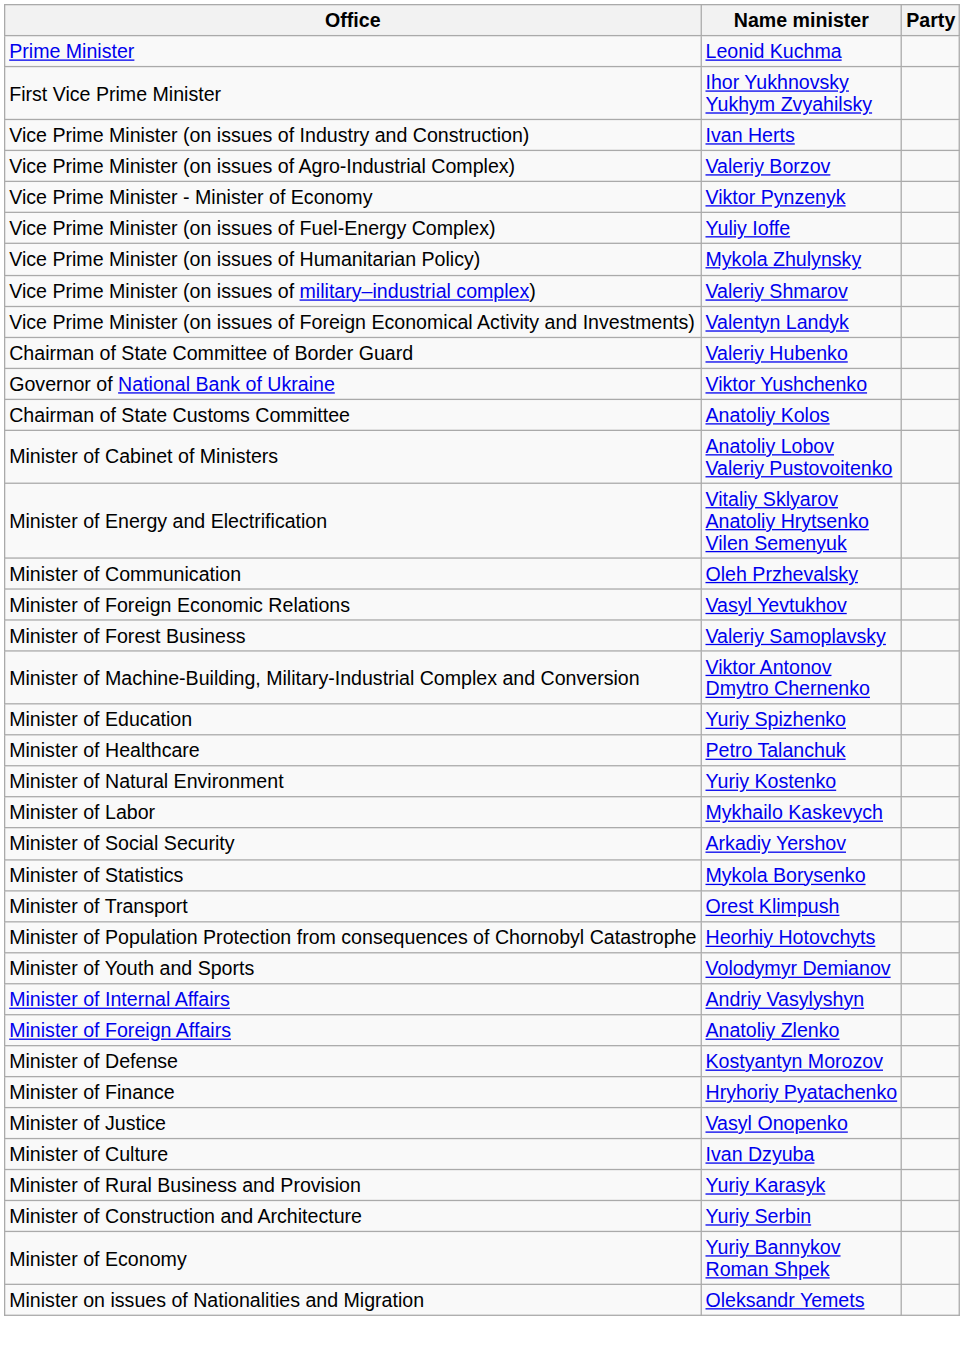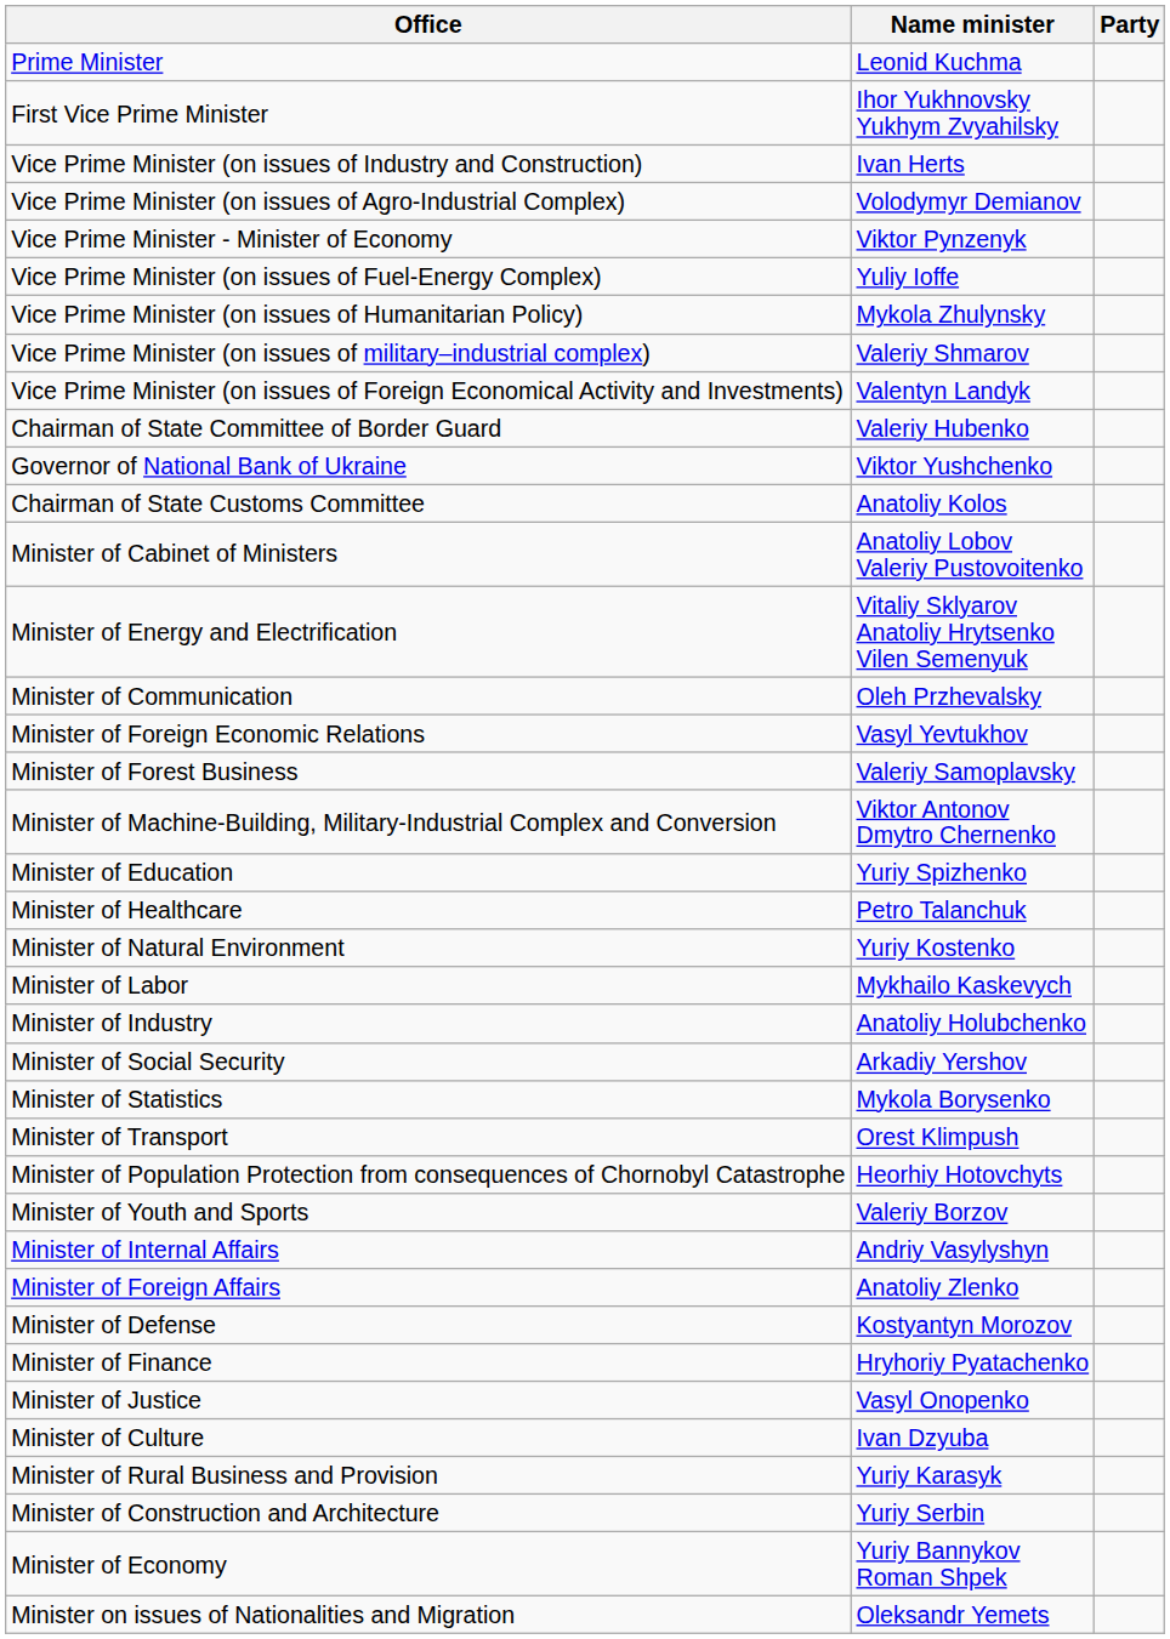 <table class="wikitable" style="font-size: 95%;">
 <tr>
 <th>Office</th>
 <th>Name minister</th>
 <th>Party</th>
 </tr>
 <tr>
 <td><a href='#'>Prime Minister</a></td>
 <td><a href='#'>Leonid Kuchma</a></td>
 <td></td>
 </tr>
 <tr>
 <td>First Vice Prime Minister</td>
 <td><a href='#'>Ihor Yukhnovsky</a><br><a href='#'>Yukhym Zvyahilsky</a></td>
 <td></td>
 </tr>
 <tr>
 <td>Vice Prime Minister (on issues of Industry and Construction)</td>
 <td><a href='#'>Ivan Herts</a></td>
 <td></td>
 </tr>
 <tr>
 <td>Vice Prime Minister (on issues of Agro-Industrial Complex)</td>
-<td><a href='#'>Valeriy Borzov</a></td>
+<td><a href='#'>Volodymyr Demianov</a></td>
 <td></td>
 </tr>
 <tr>
 <td>Vice Prime Minister - Minister of Economy</td>
 <td><a href='#'>Viktor Pynzenyk</a></td>
 <td></td>
 </tr>
 <tr>
 <td>Vice Prime Minister (on issues of Fuel-Energy Complex)</td>
 <td><a href='#'>Yuliy Ioffe</a></td>
 <td></td>
 </tr>
 <tr>
 <td>Vice Prime Minister (on issues of Humanitarian Policy)</td>
 <td><a href='#'>Mykola Zhulynsky</a></td>
 <td></td>
 </tr>
 <tr>
 <td>Vice Prime Minister (on issues of <a href='#'>military–industrial complex</a>)</td>
 <td><a href='#'>Valeriy Shmarov</a></td>
 <td></td>
 </tr>
 <tr>
 <td>Vice Prime Minister (on issues of Foreign Economical Activity and Investments)</td>
 <td><a href='#'>Valentyn Landyk</a></td>
 <td></td>
 </tr>
 <tr>
 <td>Chairman of State Committee of Border Guard</td>
 <td><a href='#'>Valeriy Hubenko</a></td>
 <td></td>
 </tr>
 <tr>
 <td>Governor of <a href='#'>National Bank of Ukraine</a></td>
 <td><a href='#'>Viktor Yushchenko</a></td>
 <td></td>
 </tr>
 <tr>
 <td>Chairman of State Customs Committee</td>
 <td><a href='#'>Anatoliy Kolos</a></td>
 <td></td>
 </tr>
 <tr>
 <td>Minister of Cabinet of Ministers</td>
 <td><a href='#'>Anatoliy Lobov</a><br><a href='#'>Valeriy Pustovoitenko</a></td>
 <td></td>
 </tr>
 <tr>
 <td>Minister of Energy and Electrification</td>
 <td><a href='#'>Vitaliy Sklyarov</a><br><a href='#'>Anatoliy Hrytsenko</a><br><a href='#'>Vilen Semenyuk</a></td>
 <td></td>
 </tr>
 <tr>
 <td>Minister of Communication</td>
 <td><a href='#'>Oleh Przhevalsky</a></td>
 <td></td>
 </tr>
 <tr>
 <td>Minister of Foreign Economic Relations</td>
 <td><a href='#'>Vasyl Yevtukhov</a></td>
 <td></td>
 </tr>
 <tr>
 <td>Minister of Forest Business</td>
 <td><a href='#'>Valeriy Samoplavsky</a></td>
 <td></td>
 </tr>
 <tr>
 <td>Minister of Machine-Building, Military-Industrial Complex and Conversion</td>
 <td><a href='#'>Viktor Antonov</a><br><a href='#'>Dmytro Chernenko</a></td>
 <td></td>
 </tr>
 <tr>
 <td>Minister of Education</td>
 <td><a href='#'>Yuriy Spizhenko</a></td>
 <td></td>
 </tr>
 <tr>
 <td>Minister of Healthcare</td>
 <td><a href='#'>Petro Talanchuk</a></td>
 <td></td>
 </tr>
 <tr>
 <td>Minister of Natural Environment</td>
 <td><a href='#'>Yuriy Kostenko</a></td>
 <td></td>
 </tr>
 <tr>
 <td>Minister of Labor</td>
 <td><a href='#'>Mykhailo Kaskevych</a></td>
 <td></td>
 </tr>
 <tr>
+<td>Minister of Industry</td>
+<td><a href='#'>Anatoliy Holubchenko</a></td>
+<td></td>
+</tr>
+<tr>
 <td>Minister of Social Security</td>
 <td><a href='#'>Arkadiy Yershov</a></td>
 <td></td>
 </tr>
 <tr>
 <td>Minister of Statistics</td>
 <td><a href='#'>Mykola Borysenko</a></td>
 <td></td>
 </tr>
 <tr>
 <td>Minister of Transport</td>
 <td><a href='#'>Orest Klimpush</a></td>
 <td></td>
 </tr>
 <tr>
 <td>Minister of Population Protection from consequences of Chornobyl Catastrophe</td>
 <td><a href='#'>Heorhiy Hotovchyts</a></td>
 <td></td>
 </tr>
 <tr>
 <td>Minister of Youth and Sports</td>
-<td><a href='#'>Volodymyr Demianov</a></td>
+<td><a href='#'>Valeriy Borzov</a></td>
 <td></td>
 </tr>
 <tr>
 <td><a href='#'>Minister of Internal Affairs</a></td>
 <td><a href='#'>Andriy Vasylyshyn</a></td>
 <td></td>
 </tr>
 <tr>
 <td><a href='#'>Minister of Foreign Affairs</a></td>
 <td><a href='#'>Anatoliy Zlenko</a></td>
 <td></td>
 </tr>
 <tr>
 <td>Minister of Defense</td>
 <td><a href='#'>Kostyantyn Morozov</a></td>
 <td></td>
 </tr>
 <tr>
 <td>Minister of Finance</td>
 <td><a href='#'>Hryhoriy Pyatachenko</a></td>
 <td></td>
 </tr>
 <tr>
 <td>Minister of Justice</td>
 <td><a href='#'>Vasyl Onopenko</a></td>
 <td></td>
 </tr>
 <tr>
 <td>Minister of Culture</td>
 <td><a href='#'>Ivan Dzyuba</a></td>
 <td></td>
 </tr>
 <tr>
 <td>Minister of Rural Business and Provision</td>
 <td><a href='#'>Yuriy Karasyk</a></td>
 <td></td>
 </tr>
 <tr>
 <td>Minister of Construction and Architecture</td>
 <td><a href='#'>Yuriy Serbin</a></td>
 <td></td>
 </tr>
 <tr>
 <td>Minister of Economy</td>
 <td><a href='#'>Yuriy Bannykov</a><br><a href='#'>Roman Shpek</a></td>
 <td></td>
 </tr>
 <tr>
 <td>Minister on issues of Nationalities and Migration</td>
 <td><a href='#'>Oleksandr Yemets</a></td>
 <td></td>
 </tr>
 </table>
